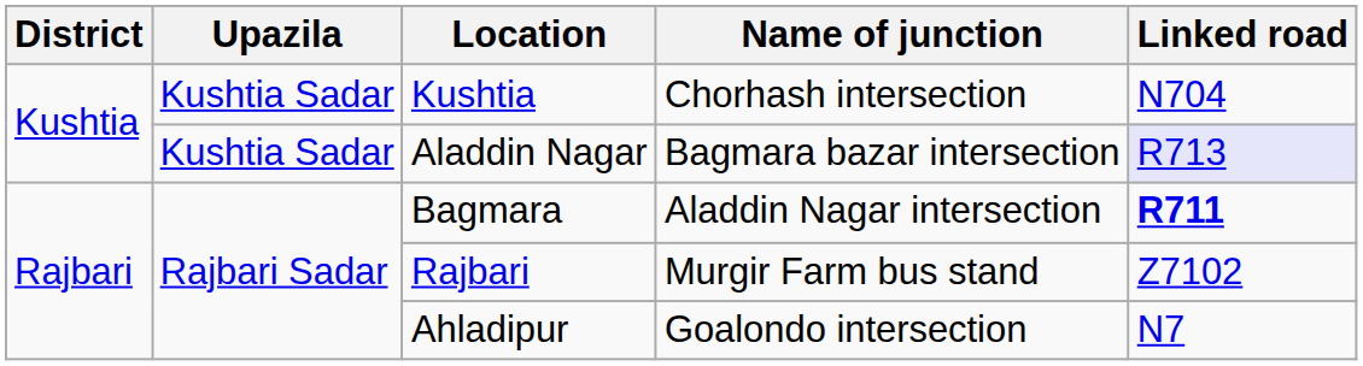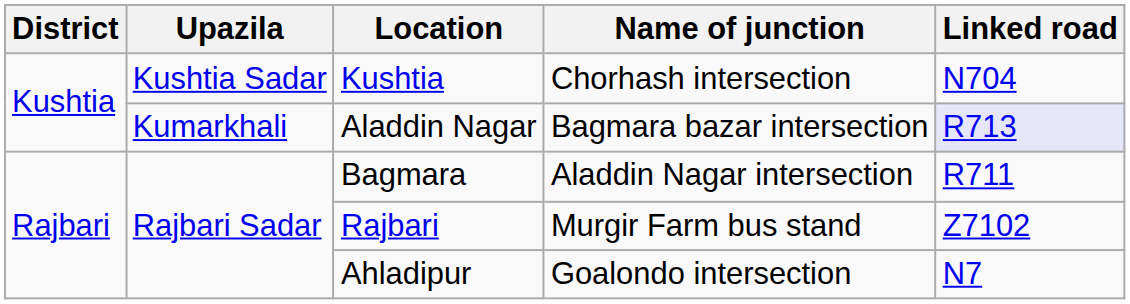 <table class ="wikitable sortable">
 <tr>
 <th>District</th>
 <th>Upazila</th>
 <th>Location</th>
 <th>Name of junction</th>
 <th>Linked road</th>
 </tr>
 <tr>
 <td rowspan="2"><a href='#'>Kushtia</a></td>
 <td><a href='#'>Kushtia Sadar</a></td>
 <td><a href='#'>Kushtia</a></td>
 <td>Chorhash intersection</td>
 <td><a href='#'>N704</a></td>
 </tr>
 <tr>
-<td><a href='#'>Kushtia Sadar</a></td>
+<td><a href='#'>Kumarkhali</a></td>
 <td>Aladdin Nagar</td>
 <td>Bagmara bazar intersection</td>
 <td style="background: lavender;"><a href='#'>R713</a></td>
 </tr>
 <tr>
 <td rowspan="3"><a href='#'>Rajbari</a></td>
 <td rowspan="3"><a href='#'>Rajbari Sadar</a></td>
 <td>Bagmara</td>
 <td>Aladdin Nagar intersection</td>
-<td><strong><a href='#'>R711</a></strong></td>
+<td><a href='#'>R711</a></td>
 </tr>
 <tr>
 <td><a href='#'>Rajbari</a></td>
 <td>Murgir Farm bus stand</td>
 <td><a href='#'>Z7102</a></td>
 </tr>
 <tr>
 <td>Ahladipur</td>
 <td>Goalondo intersection</td>
 <td><a href='#'>N7</a></td>
 </tr>
 </table>
